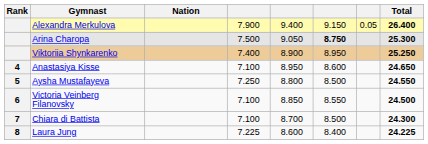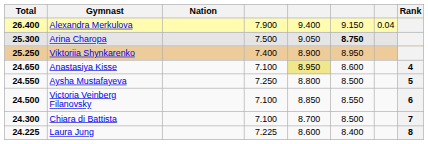 <table class="wikitable sortable" style="text-align:center; font-size:85%">
 <tr>
-<th scope="col" style="width:20px;">Rank</th>
+<th ! scope="col" style="width:60px;">Total</th>
 <th ! scope="col" style="width:170px;">Gymnast</th>
 <th ! scope="col" style="width:120px;">Nation</th>
 <th ! scope="col" style="width:60px;"></th>
 <th ! scope="col" style="width:60px;"></th>
 <th ! scope="col" style="width:60px;"></th>
 <th ! scope="col" style="width:30px;"></th>
-<th ! scope="col" style="width:60px;">Total</th>
+<th scope="col" style="width:20px;">Rank</th>
 </tr>
 <tr bgcolor=fffcaf>
-<th scope=row></th>
+<td><strong>26.400</strong></td>
 <td align=left><a href='#'>Alexandra Merkulova</a></td>
 <td style="text-align:left;"></td>
 <td>7.900</td>
 <td>9.400</td>
 <td>9.150</td>
-<td>0.05</td>
-<td><strong>26.400</strong></td>
+<td>0.04</td>
+<th scope=row></th>
 </tr>
 <tr bgcolor=e5e5e5>
-<th scope=row></th>
+<td><strong>25.300</strong></td>
 <td align=left><a href='#'>Arina Charopa</a></td>
 <td style="text-align:left;"></td>
 <td>7.500</td>
 <td>9.050</td>
 <td><strong>8.750</strong></td>
 <td></td>
-<td><strong>25.300</strong></td>
+<th scope=row></th>
 </tr>
 <tr bgcolor=eecc99>
-<th scope=row></th>
+<td><strong>25.250</strong></td>
 <td align=left><a href='#'>Viktoriia Shynkarenko</a></td>
 <td style="text-align:left;"></td>
 <td>7.400</td>
 <td>8.900</td>
 <td>8.950</td>
 <td></td>
-<td><strong>25.250</strong></td>
+<th scope=row></th>
 </tr>
 <tr>
-<th scope=row>4</th>
+<td><strong>24.650</strong></td>
 <td align=left><a href='#'>Anastasiya Kisse</a></td>
 <td style="text-align:left;"></td>
 <td>7.100</td>
-<td>8.950</td>
+<td style="background: khaki;">8.950</td>
 <td>8.600</td>
 <td></td>
-<td><strong>24.650</strong></td>
+<th scope=row>4</th>
 </tr>
 <tr>
-<th scope=row>5</th>
+<td><strong>24.550</strong></td>
 <td align=left><a href='#'>Aysha Mustafayeva</a></td>
 <td style="text-align:left;"></td>
 <td>7.250</td>
 <td>8.800</td>
 <td>8.500</td>
 <td></td>
-<td><strong>24.550</strong></td>
+<th scope=row>5</th>
 </tr>
 <tr>
-<th scope=row>6</th>
+<td><strong>24.500</strong></td>
 <td align=left><a href='#'>Victoria Veinberg Filanovsky</a></td>
 <td style="text-align:left;"></td>
 <td>7.100</td>
 <td>8.850</td>
 <td>8.550</td>
 <td></td>
-<td><strong>24.500</strong></td>
+<th scope=row>6</th>
 </tr>
 <tr>
-<th scope=row>7</th>
+<td><strong>24.300</strong></td>
 <td align=left><a href='#'>Chiara di Battista</a></td>
 <td style="text-align:left;"></td>
 <td>7.100</td>
 <td>8.700</td>
 <td>8.500</td>
 <td></td>
-<td><strong>24.300</strong></td>
+<th scope=row>7</th>
 </tr>
 <tr>
-<th scope=row>8</th>
+<td><strong>24.225</strong></td>
 <td align=left><a href='#'>Laura Jung</a></td>
 <td style="text-align:left;"></td>
 <td>7.225</td>
 <td>8.600</td>
 <td>8.400</td>
 <td></td>
-<td><strong>24.225</strong></td>
+<th scope=row>8</th>
 </tr>
 </table>
